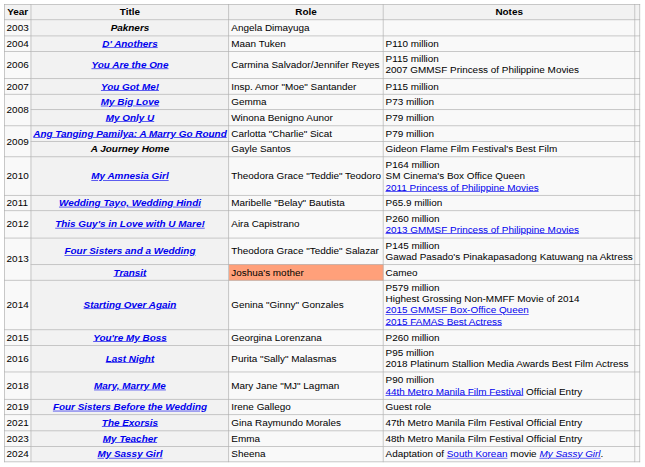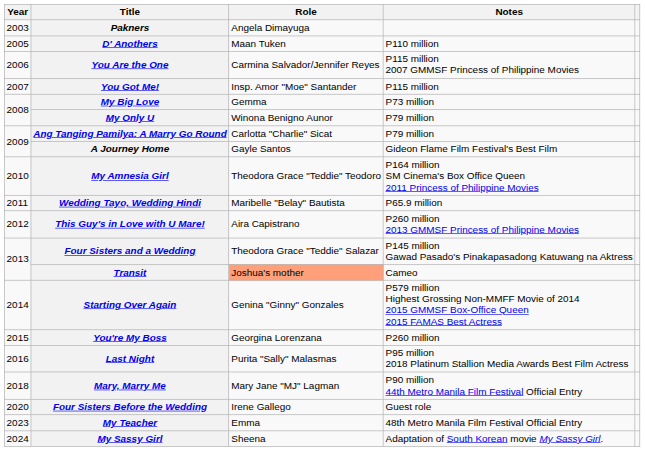 <table class="wikitable sortable plainrowheaders">
 <tr>
 <th scope="col">Year</th>
 <th scope="col">Title</th>
 <th scope="col">Role</th>
 <th scope="col">Notes</th>
 <th scope="col"></th>
 </tr>
 <tr>
 <td>2003</td>
 <th scope="row"><em>Pakners</em></th>
 <td>Angela Dimayuga</td>
 <td></td>
 <td></td>
 </tr>
 <tr>
-<td>2004</td>
+<td>2005</td>
 <th scope="row"><em><a href='#'>D' Anothers</a></em></th>
 <td>Maan Tuken</td>
 <td>P110 million</td>
 <td></td>
 </tr>
 <tr>
 <td>2006</td>
 <th scope="row"><em><a href='#'>You Are the One</a></em></th>
 <td>Carmina Salvador/Jennifer Reyes</td>
 <td>P115 million <br> 2007 GMMSF Princess of Philippine Movies</td>
 <td></td>
 </tr>
 <tr>
 <td>2007</td>
 <th scope="row"><em><a href='#'>You Got Me!</a></em></th>
 <td>Insp. Amor "Moe" Santander</td>
 <td>P115 million</td>
 <td></td>
 </tr>
 <tr>
 <td rowspan=2>2008</td>
 <th scope="row"><em><a href='#'>My Big Love</a></em></th>
 <td>Gemma</td>
 <td>P73 million</td>
 <td></td>
 </tr>
 <tr>
 <th scope="row"><em><a href='#'>My Only U</a></em></th>
 <td>Winona Benigno Aunor</td>
 <td>P79 million</td>
 <td></td>
 </tr>
 <tr>
 <td rowspan=2>2009</td>
 <th scope="row"><em><a href='#'>Ang Tanging Pamilya: A Marry Go Round</a></em></th>
 <td>Carlotta "Charlie" Sicat</td>
 <td>P79 million</td>
 <td></td>
 </tr>
 <tr>
 <th scope="row"><em>A Journey Home</em></th>
 <td>Gayle Santos</td>
 <td>Gideon Flame Film Festival's Best Film</td>
 <td></td>
 </tr>
 <tr>
 <td>2010</td>
 <th scope="row"><em><a href='#'>My Amnesia Girl</a></em></th>
 <td>Theodora Grace "Teddie" Teodoro</td>
 <td>P164 million <br> SM Cinema's Box Office Queen <br> <a href='#'>2011 Princess of Philippine Movies</a></td>
 <td></td>
 </tr>
 <tr>
 <td>2011</td>
 <th scope="row"><em><a href='#'>Wedding Tayo, Wedding Hindi</a></em></th>
 <td>Maribelle "Belay" Bautista</td>
 <td>P65.9 million</td>
 <td></td>
 </tr>
 <tr>
 <td>2012</td>
 <th scope="row"><em><a href='#'>This Guy's in Love with U Mare!</a></em></th>
 <td>Aira Capistrano</td>
 <td>P260 million <br> <a href='#'>2013 GMMSF Princess of Philippine Movies</a></td>
 <td></td>
 </tr>
 <tr>
 <td rowspan=2>2013</td>
 <th scope="row"><em><a href='#'>Four Sisters and a Wedding</a></em></th>
 <td>Theodora Grace "Teddie" Salazar</td>
 <td>P145 million <br> Gawad Pasado's Pinakapasadong Katuwang na Aktress</td>
 <td></td>
 </tr>
 <tr>
 <th scope="row"><em><a href='#'>Transit</a></em></th>
 <td style="background: lightsalmon;">Joshua's mother</td>
 <td>Cameo</td>
 <td></td>
 </tr>
 <tr>
 <td>2014</td>
 <th scope="row"><em><a href='#'>Starting Over Again</a></em></th>
 <td>Genina "Ginny" Gonzales</td>
 <td>P579 million <br> Highest Grossing Non-MMFF Movie of 2014 <br> <a href='#'>2015 GMMSF Box-Office Queen</a> <br> <a href='#'>2015 FAMAS Best Actress</a></td>
 <td></td>
 </tr>
 <tr>
 <td>2015</td>
 <th scope="row"><em><a href='#'>You're My Boss</a></em></th>
 <td>Georgina Lorenzana</td>
 <td>P260 million</td>
 <td></td>
 </tr>
 <tr>
 <td>2016</td>
 <th scope="row"><em><a href='#'>Last Night</a></em></th>
 <td>Purita "Sally" Malasmas</td>
 <td>P95 million <br> 2018 Platinum Stallion Media Awards Best Film Actress</td>
 <td></td>
 </tr>
 <tr>
 <td>2018</td>
 <th scope="row"><em><a href='#'>Mary, Marry Me</a></em></th>
 <td>Mary Jane "MJ" Lagman</td>
 <td>P90 million <br> <a href='#'>44th Metro Manila Film Festival</a> Official Entry</td>
 <td></td>
 </tr>
 <tr>
-<td>2019</td>
+<td>2020</td>
 <th scope="row"><em><a href='#'>Four Sisters Before the Wedding</a></em></th>
 <td>Irene Gallego</td>
 <td>Guest role</td>
-<td></td>
-</tr>
-<tr>
-<td>2021</td>
-<th scope="row"><em><a href='#'>The Exorsis</a></em></th>
-<td>Gina Raymundo Morales</td>
-<td>47th Metro Manila Film Festival Official Entry</td>
 <td></td>
 </tr>
 <tr>
 <td>2023</td>
 <th scope="row"><em><a href='#'>My Teacher</a></em></th>
 <td>Emma</td>
 <td>48th Metro Manila Film Festival Official Entry</td>
 <td></td>
 </tr>
 <tr>
 <td>2024</td>
 <th scope="row"><em><a href='#'>My Sassy Girl</a></em></th>
 <td>Sheena</td>
 <td>Adaptation of <a href='#'>South Korean</a> movie <em><a href='#'>My Sassy Girl</a></em>.</td>
 <td></td>
 </tr>
 </table>
